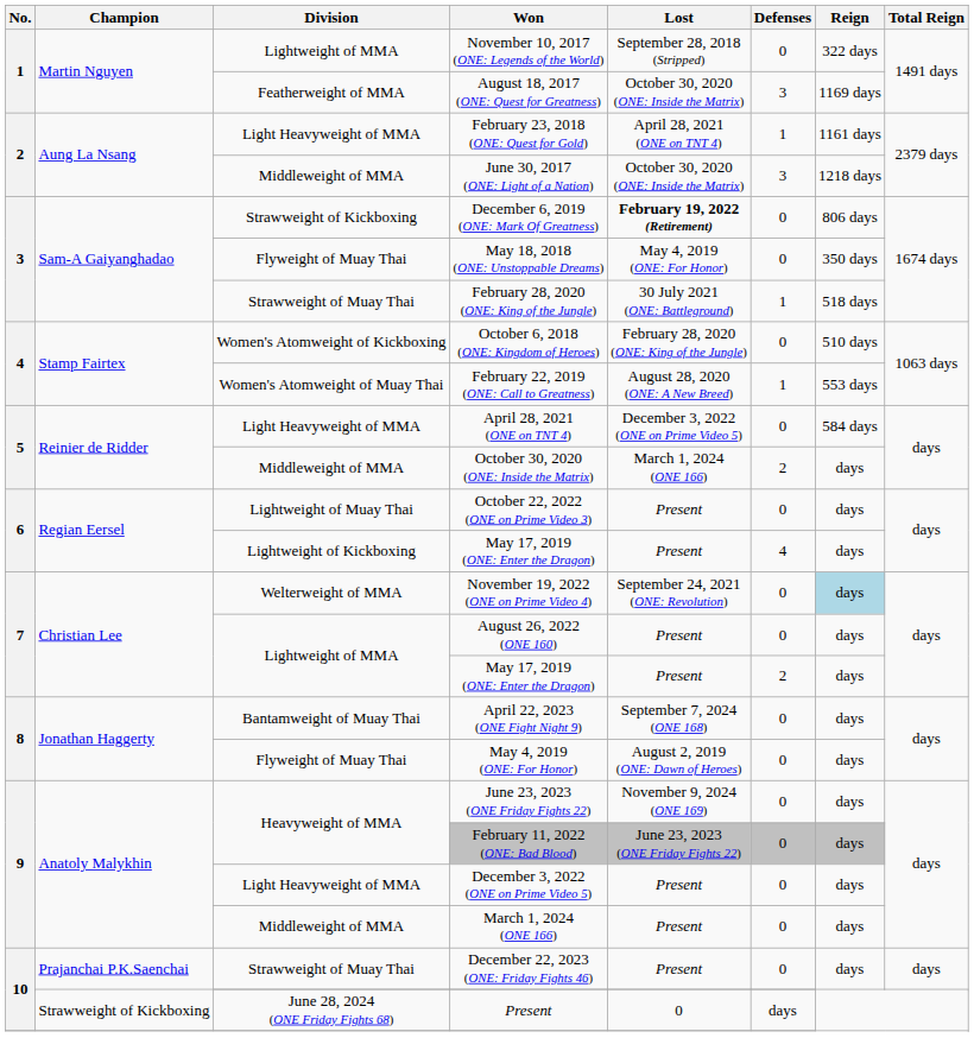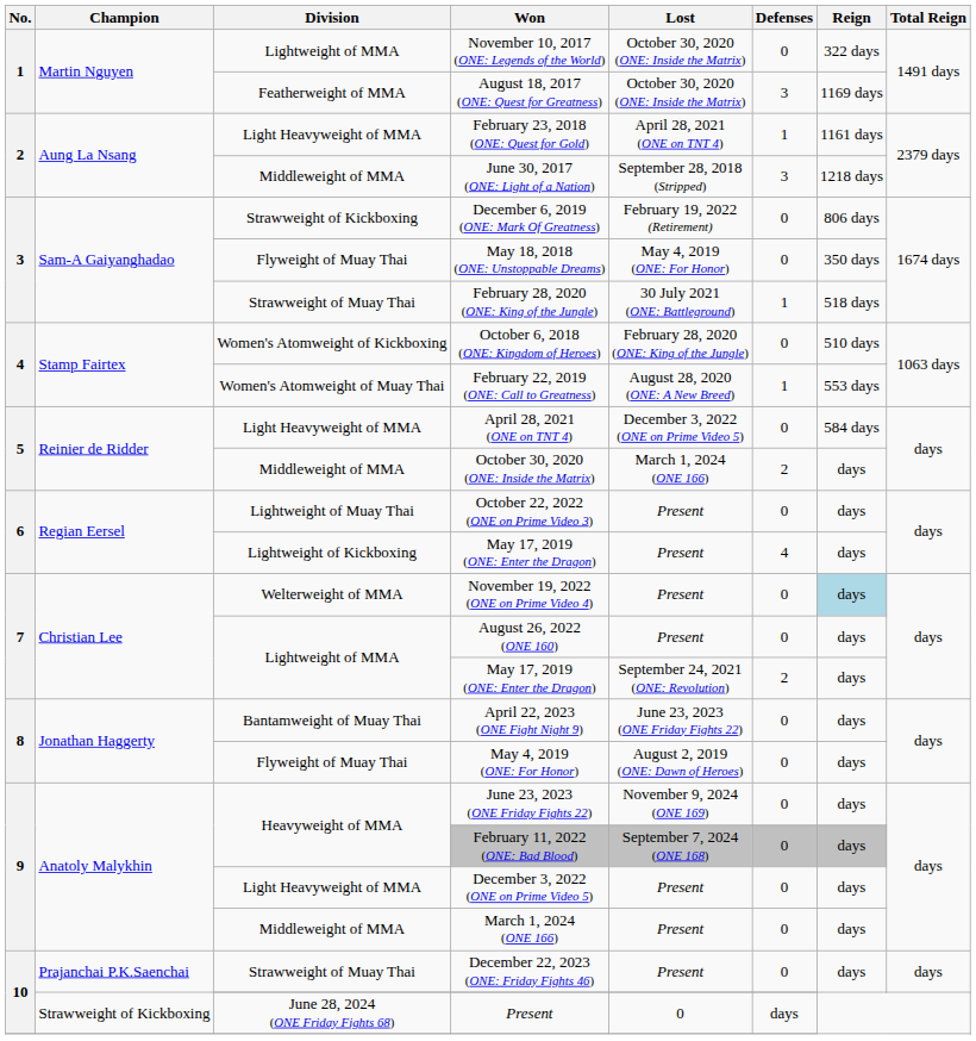 <table class="wikitable">
 <tr>
 <th>No.</th>
 <th>Champion</th>
 <th>Division</th>
 <th>Won</th>
 <th>Lost</th>
 <th>Defenses</th>
 <th>Reign</th>
 <th>Total Reign</th>
 </tr>
 <tr>
 <th rowspan=2>1</th>
 <td align=left rowspan=2> <a href='#'>Martin Nguyen</a></td>
 <td align=center rowspan=1>Lightweight of MMA</td>
 <td align=center>November 10, 2017 <br><small> (<em><a href='#'>ONE: Legends of the World</a></em>)</small></td>
-<td align=center>September 28, 2018 <br><small> (<em>Stripped</em>)</small></td>
+<td align=center>October 30, 2020 <br><small> (<em><a href='#'>ONE: Inside the Matrix</a></em>)</small></td>
 <td align=center>0</td>
 <td align=center>322 days</td>
 <td align=center rowspan=2>1491 days</td>
 </tr>
 <tr>
 <td align=center rowspan=1>Featherweight of MMA</td>
 <td align=center>August 18, 2017 <br><small> (<em><a href='#'>ONE: Quest for Greatness</a></em>)</small></td>
 <td align=center>October 30, 2020 <br><small> (<em><a href='#'>ONE: Inside the Matrix</a></em>)</small></td>
 <td align=center>3</td>
 <td align=center>1169 days</td>
 </tr>
 <tr>
 <th rowspan=2>2</th>
 <td align=left rowspan=2> <a href='#'>Aung La Nsang</a></td>
 <td align=center rowspan=1>Light Heavyweight of MMA</td>
 <td align=center>February 23, 2018 <br><small> (<em><a href='#'>ONE: Quest for Gold</a></em>)</small></td>
 <td align=center>April 28, 2021 <br><small> (<em><a href='#'>ONE on TNT 4</a></em>)</small></td>
 <td align=center>1</td>
 <td align=center>1161 days</td>
 <td align=center rowspan=2>2379 days</td>
 </tr>
 <tr>
 <td align=center rowspan=1>Middleweight of MMA</td>
 <td align=center>June 30, 2017 <br><small> (<em><a href='#'>ONE: Light of a Nation</a></em>)</small></td>
-<td align=center>October 30, 2020 <br><small> (<em><a href='#'>ONE: Inside the Matrix</a></em>)</small></td>
+<td align=center>September 28, 2018 <br><small> (<em>Stripped</em>)</small></td>
 <td align=center>3</td>
 <td align=center>1218 days</td>
 </tr>
 <tr>
 <th rowspan=3>3</th>
 <td align=left rowspan=3> <a href='#'>Sam-A Gaiyanghadao</a></td>
 <td align=center rowspan=1>Strawweight of Kickboxing</td>
 <td align=center>December 6, 2019 <br><small> (<em><a href='#'>ONE: Mark Of Greatness</a></em>)</small></td>
-<td align=center><strong>February 19, 2022 <br><small><em>(Retirement)</em></small></strong></td>
+<td align=center>February 19, 2022 <br><small><em>(Retirement)</em></small></td>
 <td align=center>0</td>
 <td align=center>806 days</td>
 <td align=center rowspan=3>1674 days</td>
 </tr>
 <tr>
 <td align=center rowspan=1>Flyweight of Muay Thai</td>
 <td align=center>May 18, 2018 <br><small> (<em><a href='#'>ONE: Unstoppable Dreams</a></em>)</small></td>
 <td align=center>May 4, 2019 <br><small> (<em><a href='#'>ONE: For Honor</a></em>)</small></td>
 <td align=center>0</td>
 <td align=center>350 days</td>
 </tr>
 <tr>
 <td align=center rowspan=1>Strawweight of Muay Thai</td>
 <td align=center>February 28, 2020 <br><small> (<em><a href='#'>ONE: King of the Jungle</a></em>)</small></td>
 <td align=center>30 July 2021 <br><small>(<em><a href='#'>ONE: Battleground</a></em>)</small></td>
 <td align=center>1</td>
 <td align=center>518 days</td>
 </tr>
 <tr>
 <th rowspan=2>4</th>
 <td align=left rowspan=2> <a href='#'>Stamp Fairtex</a></td>
 <td align=center rowspan=1>Women's Atomweight of Kickboxing</td>
 <td align=center>October 6, 2018 <br><small> (<em><a href='#'>ONE: Kingdom of Heroes</a></em>)</small></td>
 <td align=center>February 28, 2020 <br><small> (<em><a href='#'>ONE: King of the Jungle</a></em>)</small></td>
 <td align=center>0</td>
 <td align=center>510 days</td>
 <td align=center rowspan=2>1063 days</td>
 </tr>
 <tr>
 <td align=center rowspan=1>Women's Atomweight of Muay Thai</td>
 <td align=center>February 22, 2019 <br><small> (<em><a href='#'>ONE: Call to Greatness</a></em>)</small></td>
 <td align=center>August 28, 2020 <br><small> (<em><a href='#'>ONE: A New Breed</a></em>)</small></td>
 <td align=center>1</td>
 <td align=center>553 days</td>
 </tr>
 <tr>
 <th rowspan=2>5</th>
 <td align=left rowspan=2> <a href='#'>Reinier de Ridder</a></td>
 <td align=center rowspan=1>Light Heavyweight of MMA</td>
 <td align=center>April 28, 2021 <br><small> (<em><a href='#'>ONE on TNT 4</a></em>)</small></td>
 <td align=center>December 3, 2022 <br><small> (<em><a href='#'>ONE on Prime Video 5</a></em>)</small></td>
 <td align=center>0</td>
 <td align=center>584 days</td>
 <td align=center rowspan=2> days</td>
 </tr>
 <tr>
 <td align=center rowspan=1>Middleweight of MMA</td>
 <td align=center>October 30, 2020 <br><small> (<em><a href='#'>ONE: Inside the Matrix</a></em>)</small></td>
 <td align=center>March 1, 2024 <br><small> (<em><a href='#'>ONE 166</a></em>)</small></td>
 <td align=center>2</td>
 <td align=center> days</td>
 </tr>
 <tr>
 <th rowspan=2>6</th>
 <td align=left rowspan=2> <a href='#'>Regian Eersel</a></td>
 <td align=center rowspan=1>Lightweight of Muay Thai</td>
 <td align=center>October 22, 2022 <br><small> (<em><a href='#'>ONE on Prime Video 3</a></em>)</small></td>
 <td align=center><em>Present</em></td>
 <td align=center>0</td>
 <td align=center> days</td>
 <td align=center rowspan=2> days</td>
 </tr>
 <tr>
 <td align=center rowspan=1>Lightweight of Kickboxing</td>
 <td align=center>May 17, 2019 <br><small> (<em><a href='#'>ONE: Enter the Dragon</a></em>)</small></td>
 <td align=center><em>Present</em></td>
 <td align=center>4</td>
 <td align=center> days</td>
 </tr>
 <tr>
 <th rowspan=3>7</th>
 <td align=left rowspan=3> <a href='#'>Christian Lee</a></td>
 <td align=center rowspan=1>Welterweight of MMA</td>
 <td align=center>November 19, 2022 <br><small> (<em><a href='#'>ONE on Prime Video 4</a></em>)</small></td>
-<td align=center>September 24, 2021 <br><small> (<em><a href='#'>ONE: Revolution</a></em>)</small></td>
+<td align=center><em>Present</em></td>
 <td align=center>0</td>
 <td align=center style="background: lightblue;"> days</td>
 <td align=center rowspan=3> days</td>
 </tr>
 <tr>
 <td align=center rowspan=2>Lightweight of MMA</td>
 <td align=center>August 26, 2022 <br><small> (<em><a href='#'>ONE 160</a></em>)</small></td>
 <td align=center><em>Present</em></td>
 <td align=center>0</td>
 <td align=center> days</td>
 </tr>
 <tr>
 <td align=center>May 17, 2019 <br><small> (<em><a href='#'>ONE: Enter the Dragon</a></em>)</small></td>
-<td align=center><em>Present</em></td>
+<td align=center>September 24, 2021 <br><small> (<em><a href='#'>ONE: Revolution</a></em>)</small></td>
 <td align=center>2</td>
 <td align=center> days</td>
 </tr>
 <tr>
 <th rowspan=2>8</th>
 <td align=left rowspan=2> <a href='#'>Jonathan Haggerty</a></td>
 <td align=center rowspan=1>Bantamweight of Muay Thai</td>
 <td align=center>April 22, 2023 <br><small> (<em><a href='#'>ONE Fight Night 9</a></em>)</small></td>
-<td align=center>September 7, 2024 <br><small> (<em><a href='#'>ONE 168</a></em>)</small></td>
+<td align=center>June 23, 2023 <br><small> (<em><a href='#'>ONE Friday Fights 22</a></em>)</small></td>
 <td align=center>0</td>
 <td align=center> days</td>
 <td align=center rowspan=2> days</td>
 </tr>
 <tr>
 <td align=center rowspan=1>Flyweight of Muay Thai</td>
 <td align=center>May 4, 2019 <br><small> (<em><a href='#'>ONE: For Honor</a></em>)</small></td>
 <td align=center>August 2, 2019 <br><small> (<em><a href='#'>ONE: Dawn of Heroes</a></em>)</small></td>
 <td align=center>0</td>
 <td align=center> days</td>
 </tr>
 <tr>
 <th rowspan=4>9</th>
 <td align=left rowspan=4> <a href='#'>Anatoly Malykhin</a></td>
 <td align=center rowspan=2>Heavyweight of MMA</td>
 <td align=center>June 23, 2023 <br><small> (<em><a href='#'>ONE Friday Fights 22</a></em>)</small></td>
 <td align=center>November 9, 2024 <br><small> (<em><a href='#'>ONE 169</a></em>)</small></td>
 <td align=center>0</td>
 <td align=center> days</td>
 <td align=center rowspan=4> days</td>
 </tr>
 <tr style="background-color:#C0C0C0">
 <td align=center>February 11, 2022 <br><small> (<em><a href='#'>ONE: Bad Blood</a></em>)</small></td>
-<td align=center>June 23, 2023 <br><small> (<em><a href='#'>ONE Friday Fights 22</a></em>)</small></td>
+<td align=center>September 7, 2024 <br><small> (<em><a href='#'>ONE 168</a></em>)</small></td>
 <td align=center>0</td>
 <td align=center> days</td>
 </tr>
 <tr>
 <td align=center rowspan=1>Light Heavyweight of MMA</td>
 <td align=center>December 3, 2022 <br><small> (<em><a href='#'>ONE on Prime Video 5</a></em>)</small></td>
 <td align=center><em>Present</em></td>
 <td align=center>0</td>
 <td align=center> days</td>
 </tr>
 <tr>
 <td align=center rowspan=1>Middleweight of MMA</td>
 <td align=center>March 1, 2024 <br><small> (<em><a href='#'>ONE 166</a></em>)</small></td>
 <td align=center><em>Present</em></td>
 <td align=center>0</td>
 <td align=center> days</td>
 </tr>
 <tr>
 <th rowspan=3>10</th>
 <td align=left rowspan=2> <a href='#'>Prajanchai P.K.Saenchai</a></td>
 <td align=center rowspan=1>Strawweight of Muay Thai</td>
 <td align=center>December 22, 2023 <br><small> (<em><a href='#'>ONE: Friday Fights 46</a></em>)</small></td>
 <td align=center><em>Present</em></td>
 <td align=center>0</td>
 <td align=center> days</td>
 <td align=center rowspan=2> days</td>
 </tr>
 <tr>
 </tr>
 <tr>
 <td align=center rowspan=1>Strawweight of Kickboxing</td>
 <td align=center>June 28, 2024 <br><small> (<em><a href='#'>ONE Friday Fights 68</a></em>)</small></td>
 <td align=center><em>Present</em></td>
 <td align=center>0</td>
 <td align=center> days</td>
 </tr>
 <tr>
 </tr>
 </table>
